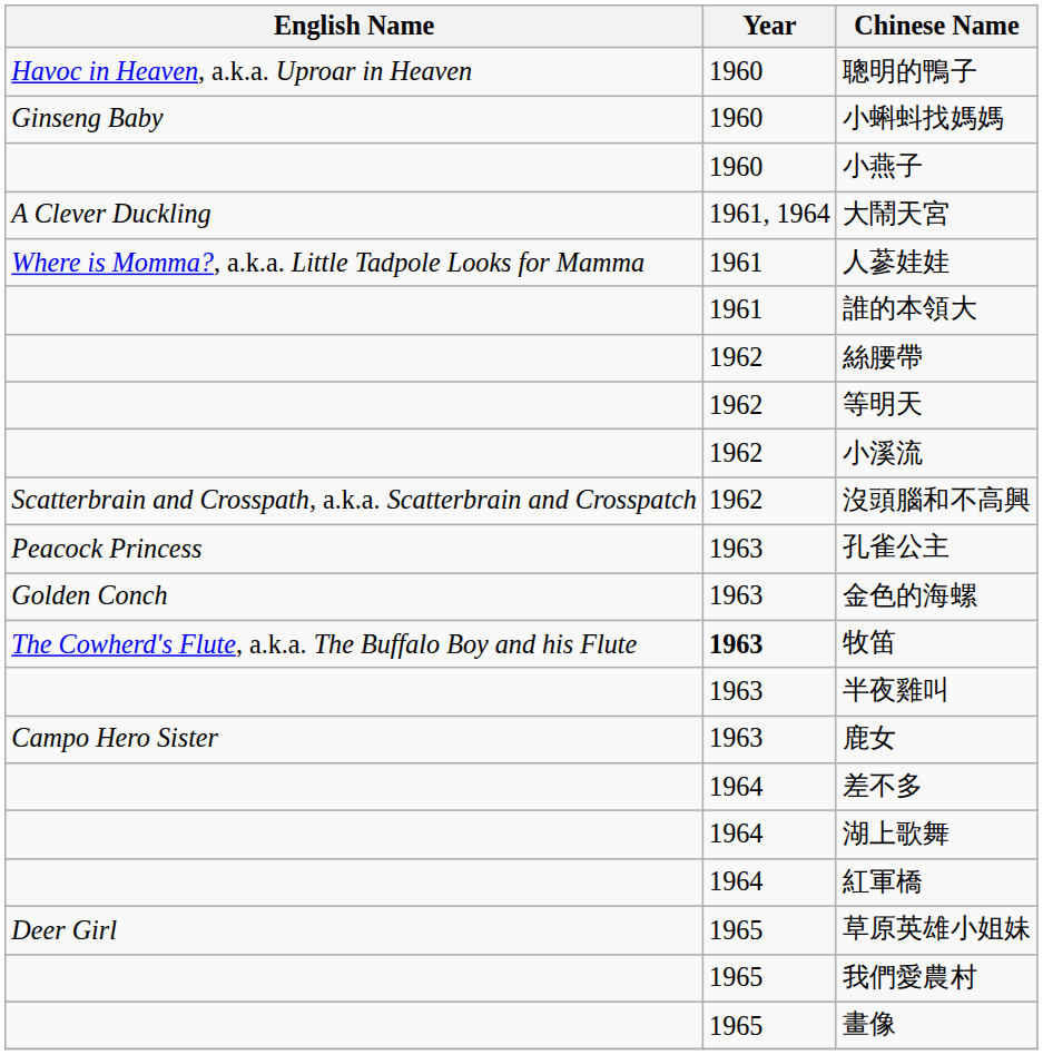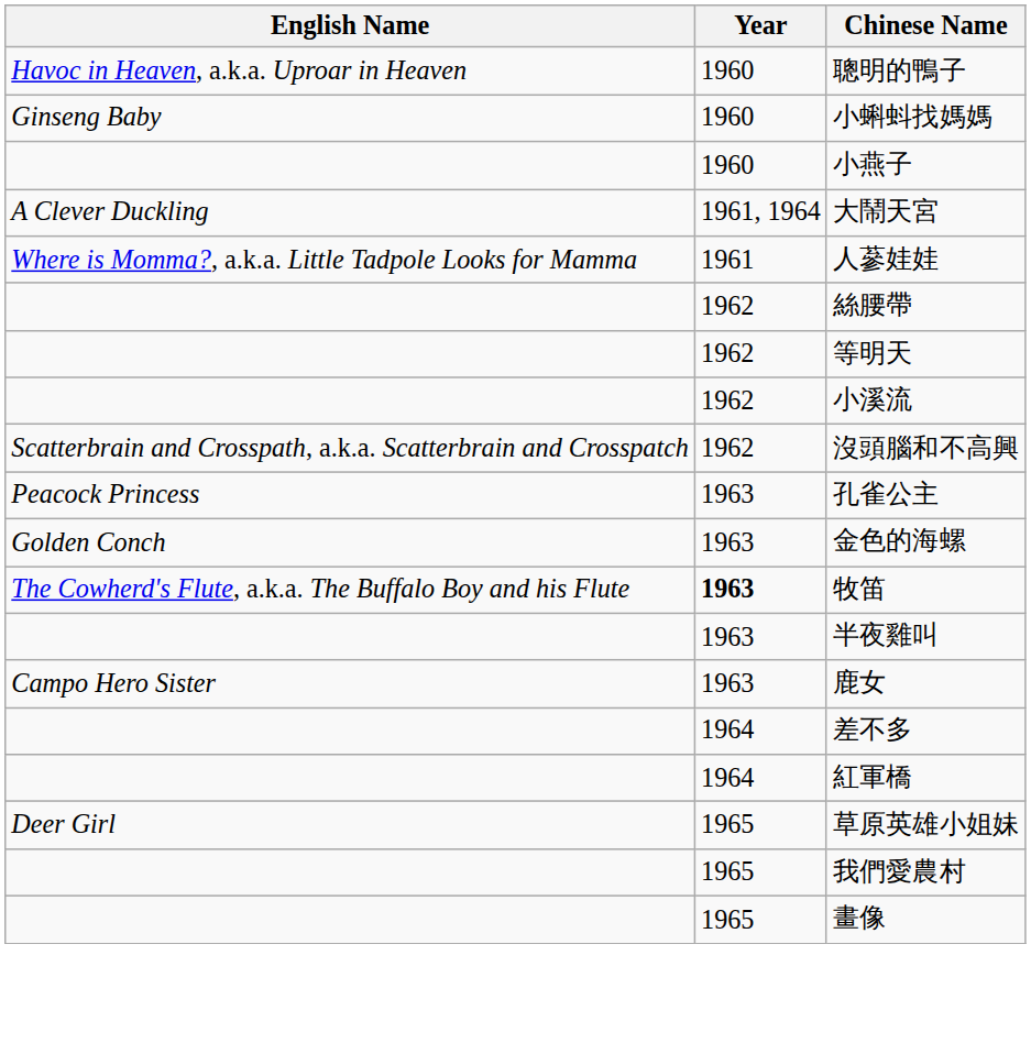 <table class="wikitable sortable">
 <tr>
 <th>English Name</th>
 <th>Year</th>
 <th>Chinese Name</th>
 </tr>
 <tr>
 <td><em><a href='#'>Havoc in Heaven</a></em>, a.k.a. <em>Uproar in Heaven</em></td>
 <td>1960</td>
 <td>聰明的鴨子</td>
 </tr>
 <tr>
 <td><em>Ginseng Baby</em></td>
 <td>1960</td>
 <td>小蝌蚪找媽媽</td>
 </tr>
 <tr>
 <td></td>
 <td>1960</td>
 <td>小燕子</td>
 </tr>
 <tr>
 <td><em>A Clever Duckling</em></td>
 <td>1961, 1964</td>
 <td>大鬧天宮</td>
 </tr>
 <tr>
 <td><em><a href='#'>Where is Momma?</a></em>, a.k.a. <em>Little Tadpole Looks for Mamma</em></td>
 <td>1961</td>
 <td>人蔘娃娃</td>
-</tr>
-<tr>
-<td></td>
-<td>1961</td>
-<td>誰的本領大</td>
 </tr>
 <tr>
 <td></td>
 <td>1962</td>
 <td>絲腰帶</td>
 </tr>
 <tr>
 <td></td>
 <td>1962</td>
 <td>等明天</td>
 </tr>
 <tr>
 <td></td>
 <td>1962</td>
 <td>小溪流</td>
 </tr>
 <tr>
 <td><em>Scatterbrain and Crosspath</em>, a.k.a. <em>Scatterbrain and Crosspatch</em></td>
 <td>1962</td>
 <td>沒頭腦和不高興</td>
 </tr>
 <tr>
 <td><em>Peacock Princess</em></td>
 <td>1963</td>
 <td>孔雀公主</td>
 </tr>
 <tr>
 <td><em>Golden Conch</em></td>
 <td>1963</td>
 <td>金色的海螺</td>
 </tr>
 <tr>
 <td><em><a href='#'>The Cowherd's Flute</a></em>, a.k.a. <em>The Buffalo Boy and his Flute</em></td>
 <td><strong>1963</strong></td>
 <td>牧笛</td>
 </tr>
 <tr>
 <td></td>
 <td>1963</td>
 <td>半夜雞叫</td>
 </tr>
 <tr>
 <td><em>Campo Hero Sister</em></td>
 <td>1963</td>
 <td>鹿女</td>
 </tr>
 <tr>
 <td></td>
 <td>1964</td>
 <td>差不多</td>
 </tr>
 <tr>
 <td></td>
 <td>1964</td>
-<td>湖上歌舞</td>
-</tr>
-<tr>
-<td></td>
-<td>1964</td>
 <td>紅軍橋</td>
 </tr>
 <tr>
 <td><em>Deer Girl</em></td>
 <td>1965</td>
 <td>草原英雄小姐妹</td>
 </tr>
 <tr>
 <td></td>
 <td>1965</td>
 <td>我們愛農村</td>
 </tr>
 <tr>
 <td></td>
 <td>1965</td>
 <td>畫像</td>
 </tr>
 <tr>
 </tr>
 </table>
